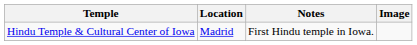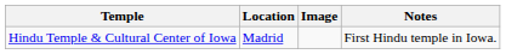 <table class="wikitable sortable" id="tableTempleWikiIA">
 <tr>
 <th>Temple</th>
 <th>Location</th>
+<th>Image</th>
 <th>Notes</th>
-<th>Image</th>
 </tr>
 <tr>
 <td><a href='#'>Hindu Temple & Cultural Center of Iowa</a></td>
 <td><a href='#'>Madrid</a></td>
+<td></td>
 <td>First Hindu temple in Iowa.</td>
-<td></td>
 </tr>
 </table>
